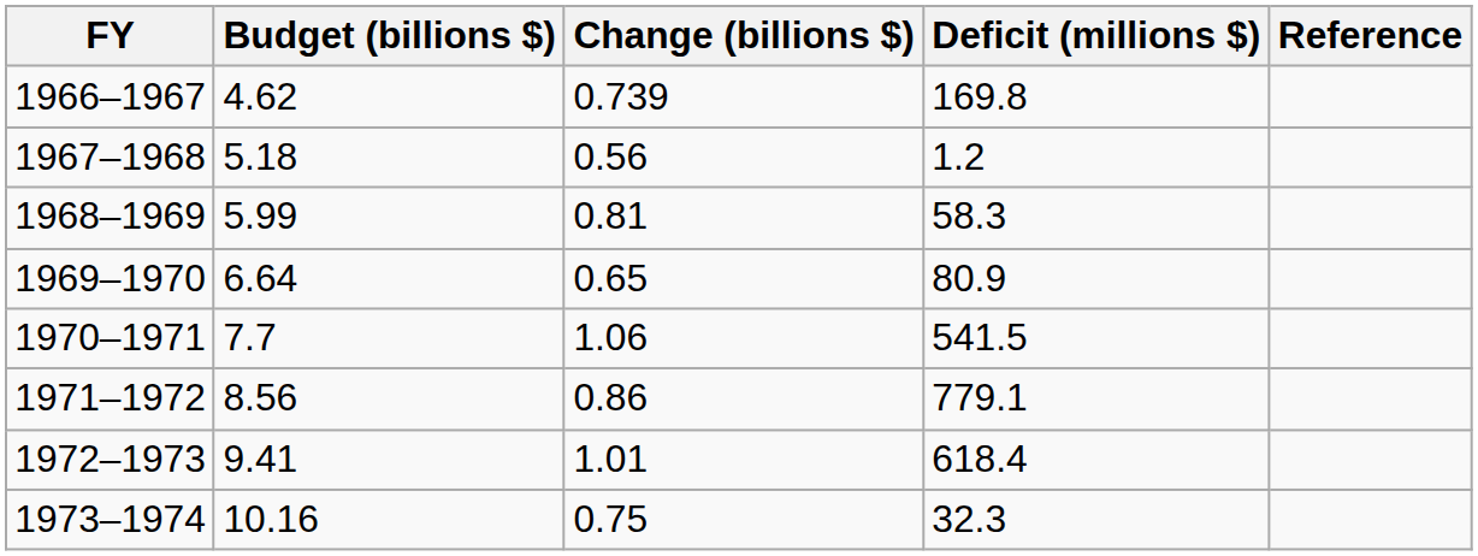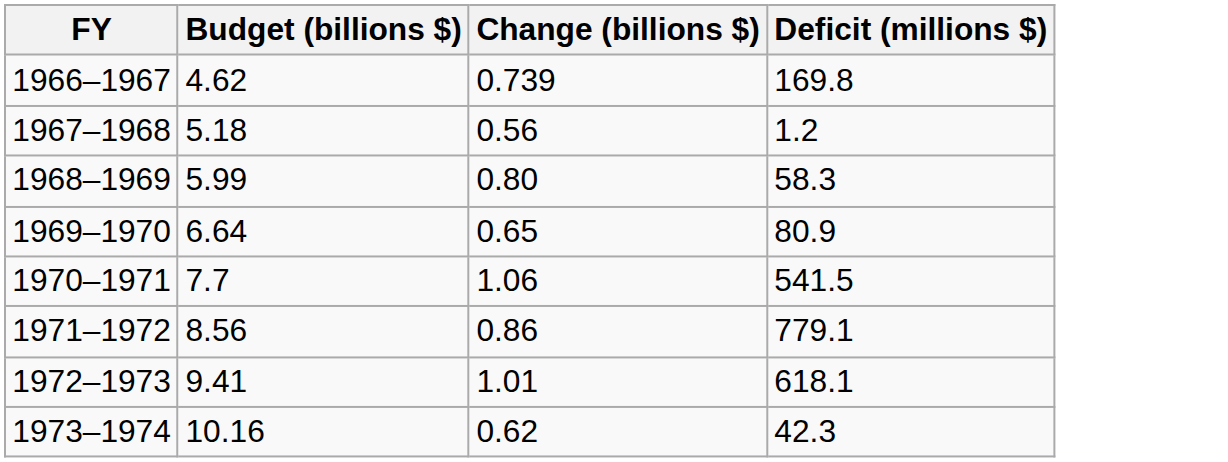 <table class="wikitable sortable">
 <tr>
 <th>FY</th>
 <th align="right">Budget (billions $)</th>
 <th>Change (billions $)</th>
 <th>Deficit (millions $)</th>
-<th>Reference</th>
 </tr>
 <tr>
 <td>1966–1967</td>
 <td>4.62</td>
 <td> 0.739</td>
 <td>169.8</td>
-<td></td>
 </tr>
 <tr>
 <td>1967–1968</td>
 <td>5.18</td>
 <td> 0.56</td>
 <td>1.2</td>
-<td></td>
 </tr>
 <tr>
 <td>1968–1969</td>
 <td>5.99</td>
-<td> 0.81</td>
+<td> 0.80</td>
 <td>58.3</td>
-<td></td>
 </tr>
 <tr>
 <td>1969–1970</td>
 <td>6.64</td>
 <td> 0.65</td>
 <td>80.9</td>
-<td></td>
 </tr>
 <tr>
 <td>1970–1971</td>
 <td>7.7</td>
 <td> 1.06</td>
 <td>541.5</td>
-<td></td>
 </tr>
 <tr>
 <td>1971–1972</td>
 <td>8.56</td>
 <td> 0.86</td>
 <td>779.1</td>
-<td></td>
 </tr>
 <tr>
 <td>1972–1973</td>
 <td>9.41</td>
 <td> 1.01</td>
-<td>618.4</td>
-<td></td>
+<td>618.1</td>
 </tr>
 <tr>
 <td>1973–1974</td>
 <td>10.16</td>
-<td> 0.75</td>
-<td>32.3</td>
-<td></td>
+<td> 0.62</td>
+<td>42.3</td>
 </tr>
 </table>
